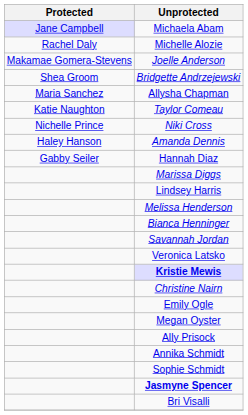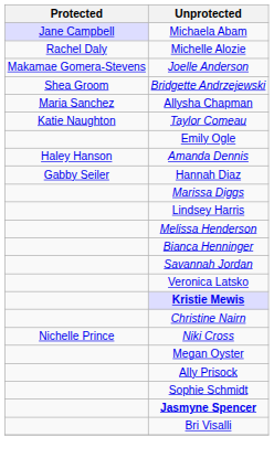 <table class="wikitable" style="text-align:center">
 <tr>
 <th scope="col">Protected</th>
 <th scope="col">Unprotected</th>
 </tr>
 <tr>
 <td style="background:#ddf;"><a href='#'>Jane Campbell</a></td>
 <td><a href='#'>Michaela Abam</a></td>
 </tr>
 <tr>
 <td><a href='#'>Rachel Daly</a></td>
 <td><a href='#'>Michelle Alozie</a></td>
 </tr>
 <tr>
 <td><a href='#'>Makamae Gomera-Stevens</a></td>
 <td><em><a href='#'>Joelle Anderson</a></em></td>
 </tr>
 <tr>
 <td><a href='#'>Shea Groom</a></td>
 <td><em><a href='#'>Bridgette Andrzejewski</a></em></td>
 </tr>
 <tr>
 <td><a href='#'>Maria Sanchez</a></td>
 <td><a href='#'>Allysha Chapman</a></td>
 </tr>
 <tr>
 <td><a href='#'>Katie Naughton</a></td>
 <td><em><a href='#'>Taylor Comeau</a></em></td>
 </tr>
 <tr>
-<td><a href='#'>Nichelle Prince</a></td>
-<td><em><a href='#'>Niki Cross</a></em></td>
+<td></td>
+<td><a href='#'>Emily Ogle</a></td>
 </tr>
 <tr>
 <td><a href='#'>Haley Hanson</a></td>
 <td><em><a href='#'>Amanda Dennis</a></em></td>
 </tr>
 <tr>
 <td><a href='#'>Gabby Seiler</a></td>
 <td><a href='#'>Hannah Diaz</a></td>
 </tr>
 <tr>
 <td></td>
 <td><em><a href='#'>Marissa Diggs</a></em></td>
 </tr>
 <tr>
 <td></td>
 <td><a href='#'>Lindsey Harris</a></td>
 </tr>
 <tr>
 <td></td>
 <td><em><a href='#'>Melissa Henderson</a></em></td>
 </tr>
 <tr>
 <td></td>
 <td><em><a href='#'>Bianca Henninger</a></em></td>
 </tr>
 <tr>
 <td></td>
 <td><em><a href='#'>Savannah Jordan</a></em></td>
 </tr>
 <tr>
 <td></td>
 <td><a href='#'>Veronica Latsko</a></td>
 </tr>
 <tr>
 <td></td>
 <td style="background:#ddf;"><strong><a href='#'>Kristie Mewis</a></strong></td>
 </tr>
 <tr>
 <td></td>
 <td><em><a href='#'>Christine Nairn</a></em></td>
 </tr>
 <tr>
-<td></td>
-<td><a href='#'>Emily Ogle</a></td>
+<td><a href='#'>Nichelle Prince</a></td>
+<td><em><a href='#'>Niki Cross</a></em></td>
 </tr>
 <tr>
 <td></td>
 <td><a href='#'>Megan Oyster</a></td>
 </tr>
 <tr>
 <td></td>
 <td><a href='#'>Ally Prisock</a></td>
-</tr>
-<tr>
-<td></td>
-<td><a href='#'>Annika Schmidt</a></td>
 </tr>
 <tr>
 <td></td>
 <td><a href='#'>Sophie Schmidt</a></td>
 </tr>
 <tr>
 <td></td>
 <td><strong><a href='#'>Jasmyne Spencer</a></strong></td>
 </tr>
 <tr>
 <td></td>
 <td><a href='#'>Bri Visalli</a></td>
 </tr>
 <tr>
 </tr>
 </table>
